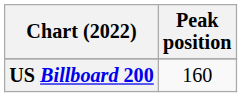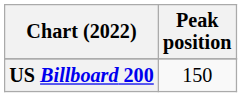 <table class="wikitable sortable plainrowheaders" style="text-align:center">
 <tr>
 <th scope="col">Chart (2022)</th>
 <th scope="col">Peak<br>position</th>
 </tr>
 <tr>
 </tr>
 <tr>
 </tr>
 <tr>
 </tr>
 <tr>
 <th scope="row">US <a href='#'><em>Billboard</em> 200</a></th>
-<td>160</td>
+<td>150</td>
 </tr>
 </table>
